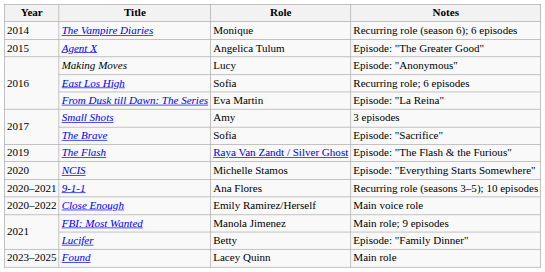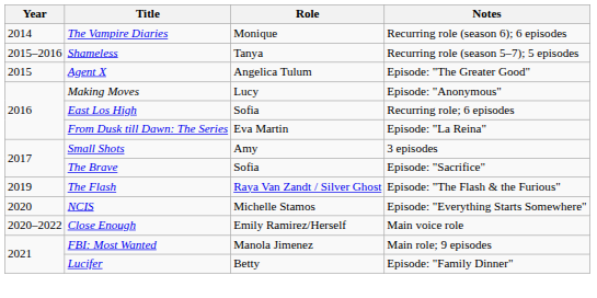 <table class="wikitable">
 <tr>
 <th>Year</th>
 <th>Title</th>
 <th>Role</th>
 <th>Notes</th>
 </tr>
 <tr>
 <td>2014</td>
 <td><em><a href='#'>The Vampire Diaries</a></em></td>
 <td>Monique</td>
 <td>Recurring role (season 6); 6 episodes</td>
+</tr>
+<tr>
+<td>2015–2016</td>
+<td><em><a href='#'>Shameless</a></em></td>
+<td>Tanya</td>
+<td>Recurring role (season 5–7); 5 episodes</td>
 </tr>
 <tr>
 <td>2015</td>
 <td><em><a href='#'>Agent X</a></em></td>
 <td>Angelica Tulum</td>
 <td>Episode: "The Greater Good"</td>
 </tr>
 <tr>
 <td rowspan="3">2016</td>
 <td><em>Making Moves</em></td>
 <td>Lucy</td>
 <td>Episode: "Anonymous"</td>
 </tr>
 <tr>
 <td><em><a href='#'>East Los High</a></em></td>
 <td>Sofia</td>
 <td>Recurring role; 6 episodes</td>
 </tr>
 <tr>
 <td><em><a href='#'>From Dusk till Dawn: The Series</a></em></td>
 <td>Eva Martin</td>
 <td>Episode: "La Reina"</td>
 </tr>
 <tr>
 <td rowspan="2">2017</td>
 <td><em><a href='#'>Small Shots</a></em></td>
 <td>Amy</td>
 <td>3 episodes</td>
 </tr>
 <tr>
 <td><em><a href='#'>The Brave</a></em></td>
 <td>Sofia</td>
 <td>Episode: "Sacrifice"</td>
 </tr>
 <tr>
 <td>2019</td>
 <td><em><a href='#'>The Flash</a></em></td>
 <td><a href='#'>Raya Van Zandt / Silver Ghost</a></td>
 <td>Episode: "The Flash & the Furious"</td>
 </tr>
 <tr>
 <td>2020</td>
 <td><em><a href='#'>NCIS</a></em></td>
 <td>Michelle Stamos</td>
 <td>Episode: "Everything Starts Somewhere"</td>
 </tr>
 <tr>
-<td>2020–2021</td>
-<td><em><a href='#'>9-1-1</a></em></td>
-<td>Ana Flores</td>
-<td>Recurring role (seasons 3–5); 10 episodes</td>
-</tr>
-<tr>
 <td>2020–2022</td>
 <td><em><a href='#'>Close Enough</a></em></td>
 <td>Emily Ramirez/Herself</td>
 <td>Main voice role</td>
 </tr>
 <tr>
 <td rowspan="2">2021</td>
 <td><em><a href='#'>FBI: Most Wanted</a></em></td>
 <td>Manola Jimenez</td>
 <td>Main role; 9 episodes</td>
 </tr>
 <tr>
 <td><em><a href='#'>Lucifer</a></em></td>
 <td>Betty</td>
 <td>Episode: "Family Dinner"</td>
 </tr>
-<tr>
-<td>2023–2025</td>
-<td><em><a href='#'>Found</a></em></td>
-<td>Lacey Quinn</td>
-<td>Main role</td>
-</tr>
 </table>
